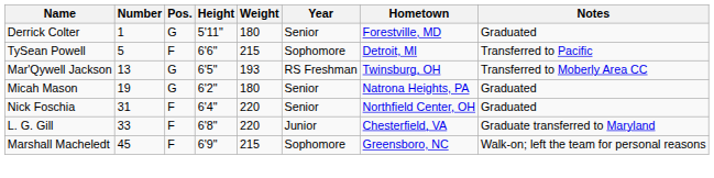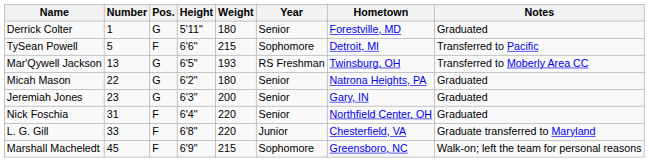 <table class="wikitable sortable" border="1">
 <tr>
 <th>Name</th>
 <th>Number</th>
 <th>Pos.</th>
 <th>Height</th>
 <th>Weight</th>
 <th>Year</th>
 <th>Hometown</th>
 <th class="unsortable">Notes</th>
 </tr>
 <tr>
 <td>Derrick Colter</td>
 <td>1</td>
 <td>G</td>
 <td>5'11"</td>
 <td>180</td>
 <td>Senior</td>
 <td><a href='#'>Forestville, MD</a></td>
 <td>Graduated</td>
 </tr>
 <tr>
 <td>TySean Powell</td>
 <td>5</td>
 <td>F</td>
 <td>6'6"</td>
 <td>215</td>
 <td>Sophomore</td>
 <td><a href='#'>Detroit, MI</a></td>
 <td>Transferred to <a href='#'>Pacific</a></td>
 </tr>
 <tr>
 <td>Mar'Qywell Jackson</td>
 <td>13</td>
 <td>G</td>
 <td>6'5"</td>
 <td>193</td>
 <td>RS Freshman</td>
 <td><a href='#'>Twinsburg, OH</a></td>
 <td>Transferred to <a href='#'>Moberly Area CC</a></td>
 </tr>
 <tr>
 <td>Micah Mason</td>
-<td>19</td>
+<td>22</td>
 <td>G</td>
 <td>6'2"</td>
 <td>180</td>
 <td>Senior</td>
 <td><a href='#'>Natrona Heights, PA</a></td>
+<td>Graduated</td>
+</tr>
+<tr>
+<td>Jeremiah Jones</td>
+<td>23</td>
+<td>G</td>
+<td>6'3"</td>
+<td>200</td>
+<td>Senior</td>
+<td><a href='#'>Gary, IN</a></td>
 <td>Graduated</td>
 </tr>
 <tr>
 <td>Nick Foschia</td>
 <td>31</td>
 <td>F</td>
 <td>6'4"</td>
 <td>220</td>
 <td>Senior</td>
 <td><a href='#'>Northfield Center, OH</a></td>
 <td>Graduated</td>
 </tr>
 <tr>
 <td>L. G. Gill</td>
 <td>33</td>
 <td>F</td>
 <td>6'8"</td>
 <td>220</td>
 <td>Junior</td>
 <td><a href='#'>Chesterfield, VA</a></td>
 <td>Graduate transferred to <a href='#'>Maryland</a></td>
 </tr>
 <tr>
 <td>Marshall Macheledt</td>
 <td>45</td>
 <td>F</td>
 <td>6'9"</td>
 <td>215</td>
 <td>Sophomore</td>
 <td><a href='#'>Greensboro, NC</a></td>
 <td>Walk-on; left the team for personal reasons</td>
 </tr>
 </table>
